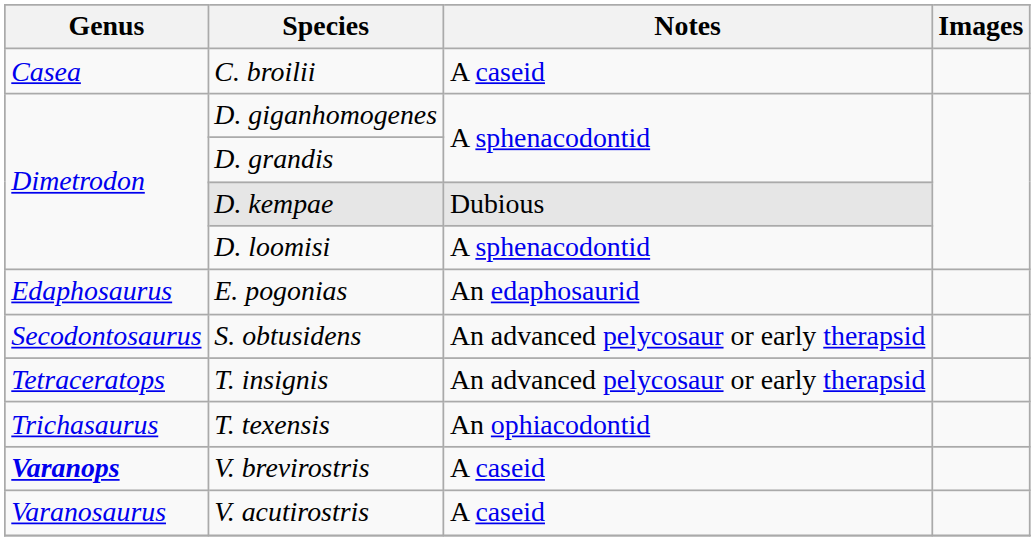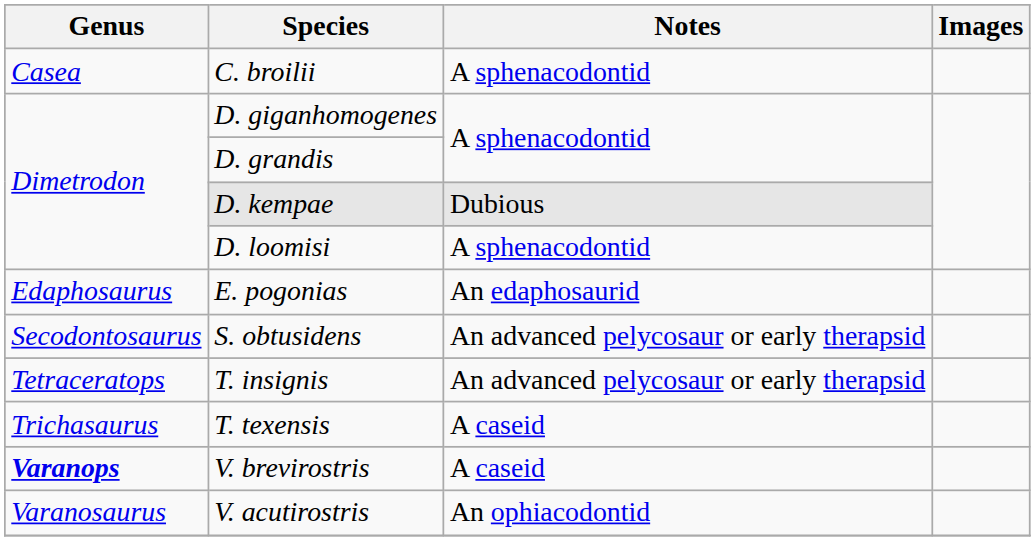 <table class="wikitable" align="center">
 <tr>
 <th>Genus</th>
 <th>Species</th>
 <th>Notes</th>
 <th>Images</th>
 </tr>
 <tr>
 <td><em><a href='#'>Casea</a></em></td>
 <td><em>C. broilii</em></td>
-<td>A <a href='#'>caseid</a></td>
+<td>A <a href='#'>sphenacodontid</a></td>
 <td></td>
 </tr>
 <tr>
 <td rowspan=4><em><a href='#'>Dimetrodon</a></em></td>
 <td><em>D. giganhomogenes</em></td>
 <td rowspan=2>A <a href='#'>sphenacodontid</a></td>
 <td rowspan=4></td>
 </tr>
 <tr>
 <td><em>D. grandis</em></td>
 </tr>
 <tr>
 <td style="background:#E6E6E6;"><em>D. kempae</em></td>
 <td style="background:#E6E6E6;">Dubious</td>
 </tr>
 <tr>
 <td><em>D. loomisi</em></td>
 <td>A <a href='#'>sphenacodontid</a></td>
 </tr>
 <tr>
 <td><em><a href='#'>Edaphosaurus</a></em></td>
 <td><em>E. pogonias</em></td>
 <td>An <a href='#'>edaphosaurid</a></td>
 <td></td>
 </tr>
 <tr>
 <td><em><a href='#'>Secodontosaurus</a></em></td>
 <td><em>S. obtusidens</em></td>
 <td>An advanced <a href='#'>pelycosaur</a> or early <a href='#'>therapsid</a></td>
 <td></td>
 </tr>
 <tr>
 <td><em><a href='#'>Tetraceratops</a></em></td>
 <td><em>T. insignis</em></td>
 <td>An advanced <a href='#'>pelycosaur</a> or early <a href='#'>therapsid</a></td>
 <td></td>
 </tr>
 <tr>
 <td><em><a href='#'>Trichasaurus</a></em></td>
 <td><em>T. texensis</em></td>
-<td>An <a href='#'>ophiacodontid</a></td>
+<td>A <a href='#'>caseid</a></td>
 <td></td>
 </tr>
 <tr>
 <td><strong><em><a href='#'>Varanops</a></em></strong></td>
 <td><em>V. brevirostris</em></td>
 <td>A <a href='#'>caseid</a></td>
 <td></td>
 </tr>
 <tr>
 <td><em><a href='#'>Varanosaurus</a></em></td>
 <td><em>V. acutirostris</em></td>
-<td>A <a href='#'>caseid</a></td>
+<td>An <a href='#'>ophiacodontid</a></td>
 <td></td>
 </tr>
 <tr>
 </tr>
 </table>
